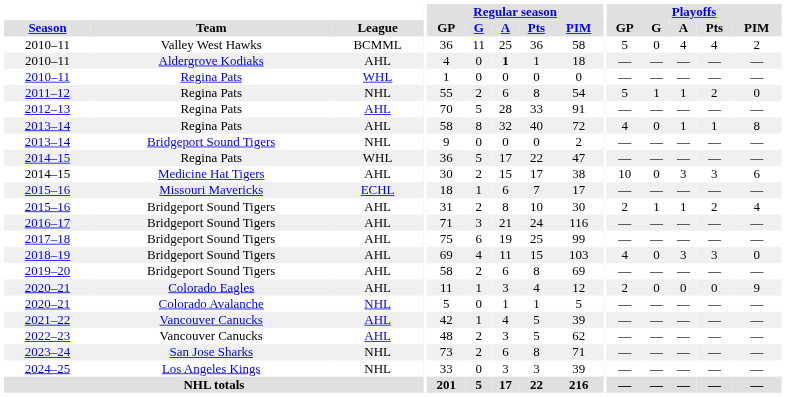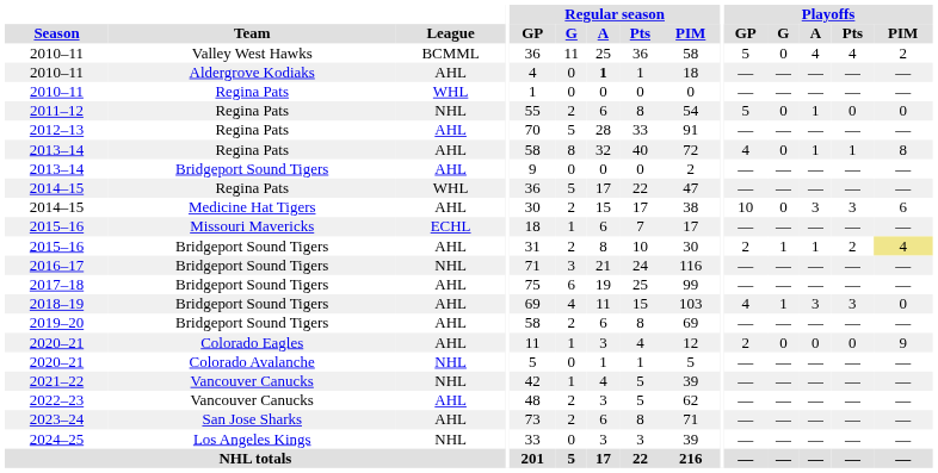 <table border="0" cellpadding="1" cellspacing="0" style="text-align:center; width:60em">
 <tr bgcolor="#e0e0e0">
 <th colspan="3" bgcolor="#ffffff"></th>
 <th rowspan="100" bgcolor="#ffffff"></th>
 <th colspan="5"><a href='#'>Regular season</a></th>
 <th rowspan="100" bgcolor="#ffffff"></th>
 <th colspan="5"><a href='#'>Playoffs</a></th>
 </tr>
 <tr bgcolor="#e0e0e0">
 <th><a href='#'>Season</a></th>
 <th>Team</th>
 <th>League</th>
 <th>GP</th>
 <th><a href='#'>G</a></th>
 <th><a href='#'>A</a></th>
 <th><a href='#'>Pts</a></th>
 <th><a href='#'>PIM</a></th>
 <th>GP</th>
 <th>G</th>
 <th>A</th>
 <th>Pts</th>
 <th>PIM</th>
 </tr>
 <tr>
 <td>2010–11</td>
 <td>Valley West Hawks</td>
 <td>BCMML</td>
 <td>36</td>
 <td>11</td>
 <td>25</td>
 <td>36</td>
 <td>58</td>
 <td>5</td>
 <td>0</td>
 <td>4</td>
 <td>4</td>
 <td>2</td>
 </tr>
 <tr bgcolor="#f0f0f0">
 <td>2010–11</td>
 <td><a href='#'>Aldergrove Kodiaks</a></td>
 <td>AHL</td>
 <td>4</td>
 <td>0</td>
 <td><strong>1</strong></td>
 <td>1</td>
 <td>18</td>
 <td>—</td>
 <td>—</td>
 <td>—</td>
 <td>—</td>
 <td>—</td>
 </tr>
 <tr>
 <td><a href='#'>2010–11</a></td>
 <td><a href='#'>Regina Pats</a></td>
 <td><a href='#'>WHL</a></td>
 <td>1</td>
 <td>0</td>
 <td>0</td>
 <td>0</td>
 <td>0</td>
 <td>—</td>
 <td>—</td>
 <td>—</td>
 <td>—</td>
 <td>—</td>
 </tr>
 <tr bgcolor="#f0f0f0">
 <td><a href='#'>2011–12</a></td>
 <td>Regina Pats</td>
 <td>NHL</td>
 <td>55</td>
 <td>2</td>
 <td>6</td>
 <td>8</td>
 <td>54</td>
 <td>5</td>
+<td>0</td>
 <td>1</td>
-<td>1</td>
-<td>2</td>
+<td>0</td>
 <td>0</td>
 </tr>
 <tr>
 <td><a href='#'>2012–13</a></td>
 <td>Regina Pats</td>
 <td><a href='#'>AHL</a></td>
 <td>70</td>
 <td>5</td>
 <td>28</td>
 <td>33</td>
 <td>91</td>
 <td>—</td>
 <td>—</td>
 <td>—</td>
 <td>—</td>
 <td>—</td>
 </tr>
 <tr bgcolor="#f0f0f0">
 <td><a href='#'>2013–14</a></td>
 <td>Regina Pats</td>
 <td>AHL</td>
 <td>58</td>
 <td>8</td>
 <td>32</td>
 <td>40</td>
 <td>72</td>
 <td>4</td>
 <td>0</td>
 <td>1</td>
 <td>1</td>
 <td>8</td>
 </tr>
 <tr>
 <td><a href='#'>2013–14</a></td>
 <td><a href='#'>Bridgeport Sound Tigers</a></td>
-<td>NHL</td>
+<td><a href='#'>AHL</a></td>
 <td>9</td>
 <td>0</td>
 <td>0</td>
 <td>0</td>
 <td>2</td>
 <td>—</td>
 <td>—</td>
 <td>—</td>
 <td>—</td>
 <td>—</td>
 </tr>
 <tr bgcolor="#f0f0f0">
 <td><a href='#'>2014–15</a></td>
 <td>Regina Pats</td>
 <td>WHL</td>
 <td>36</td>
 <td>5</td>
 <td>17</td>
 <td>22</td>
 <td>47</td>
 <td>—</td>
 <td>—</td>
 <td>—</td>
 <td>—</td>
 <td>—</td>
 </tr>
 <tr>
 <td>2014–15</td>
 <td><a href='#'>Medicine Hat Tigers</a></td>
 <td>AHL</td>
 <td>30</td>
 <td>2</td>
 <td>15</td>
 <td>17</td>
 <td>38</td>
 <td>10</td>
 <td>0</td>
 <td>3</td>
 <td>3</td>
 <td>6</td>
 </tr>
 <tr bgcolor="#f0f0f0">
 <td><a href='#'>2015–16</a></td>
 <td><a href='#'>Missouri Mavericks</a></td>
 <td><a href='#'>ECHL</a></td>
 <td>18</td>
 <td>1</td>
 <td>6</td>
 <td>7</td>
 <td>17</td>
 <td>—</td>
 <td>—</td>
 <td>—</td>
 <td>—</td>
 <td>—</td>
 </tr>
 <tr>
 <td><a href='#'>2015–16</a></td>
 <td>Bridgeport Sound Tigers</td>
 <td>AHL</td>
 <td>31</td>
 <td>2</td>
 <td>8</td>
 <td>10</td>
 <td>30</td>
 <td>2</td>
 <td>1</td>
 <td>1</td>
 <td>2</td>
-<td>4</td>
+<td style="background: khaki;">4</td>
 </tr>
 <tr bgcolor="#f0f0f0">
 <td><a href='#'>2016–17</a></td>
 <td>Bridgeport Sound Tigers</td>
-<td>AHL</td>
+<td>NHL</td>
 <td>71</td>
 <td>3</td>
 <td>21</td>
 <td>24</td>
 <td>116</td>
 <td>—</td>
 <td>—</td>
 <td>—</td>
 <td>—</td>
 <td>—</td>
 </tr>
 <tr>
 <td><a href='#'>2017–18</a></td>
 <td>Bridgeport Sound Tigers</td>
 <td>AHL</td>
 <td>75</td>
 <td>6</td>
 <td>19</td>
 <td>25</td>
 <td>99</td>
 <td>—</td>
 <td>—</td>
 <td>—</td>
 <td>—</td>
 <td>—</td>
 </tr>
 <tr bgcolor="#f0f0f0">
 <td><a href='#'>2018–19</a></td>
 <td>Bridgeport Sound Tigers</td>
 <td>AHL</td>
 <td>69</td>
 <td>4</td>
 <td>11</td>
 <td>15</td>
 <td>103</td>
 <td>4</td>
-<td>0</td>
+<td>1</td>
 <td>3</td>
 <td>3</td>
 <td>0</td>
 </tr>
 <tr>
 <td><a href='#'>2019–20</a></td>
 <td>Bridgeport Sound Tigers</td>
 <td>AHL</td>
 <td>58</td>
 <td>2</td>
 <td>6</td>
 <td>8</td>
 <td>69</td>
 <td>—</td>
 <td>—</td>
 <td>—</td>
 <td>—</td>
 <td>—</td>
 </tr>
 <tr bgcolor="#f0f0f0">
 <td><a href='#'>2020–21</a></td>
 <td><a href='#'>Colorado Eagles</a></td>
 <td>AHL</td>
 <td>11</td>
 <td>1</td>
 <td>3</td>
 <td>4</td>
 <td>12</td>
 <td>2</td>
 <td>0</td>
 <td>0</td>
 <td>0</td>
 <td>9</td>
 </tr>
 <tr>
 <td><a href='#'>2020–21</a></td>
 <td><a href='#'>Colorado Avalanche</a></td>
 <td><a href='#'>NHL</a></td>
 <td>5</td>
 <td>0</td>
 <td>1</td>
 <td>1</td>
 <td>5</td>
 <td>—</td>
 <td>—</td>
 <td>—</td>
 <td>—</td>
 <td>—</td>
 </tr>
 <tr bgcolor="#f0f0f0">
 <td><a href='#'>2021–22</a></td>
 <td><a href='#'>Vancouver Canucks</a></td>
-<td><a href='#'>AHL</a></td>
+<td>NHL</td>
 <td>42</td>
 <td>1</td>
 <td>4</td>
 <td>5</td>
 <td>39</td>
 <td>—</td>
 <td>—</td>
 <td>—</td>
 <td>—</td>
 <td>—</td>
 </tr>
 <tr>
 <td><a href='#'>2022–23</a></td>
 <td>Vancouver Canucks</td>
 <td><a href='#'>AHL</a></td>
 <td>48</td>
 <td>2</td>
 <td>3</td>
 <td>5</td>
 <td>62</td>
 <td>—</td>
 <td>—</td>
 <td>—</td>
 <td>—</td>
 <td>—</td>
 </tr>
 <tr bgcolor="#f0f0f0">
 <td><a href='#'>2023–24</a></td>
 <td><a href='#'>San Jose Sharks</a></td>
-<td>NHL</td>
+<td>AHL</td>
 <td>73</td>
 <td>2</td>
 <td>6</td>
 <td>8</td>
 <td>71</td>
 <td>—</td>
 <td>—</td>
 <td>—</td>
 <td>—</td>
 <td>—</td>
 </tr>
 <tr>
 <td><a href='#'>2024–25</a></td>
 <td><a href='#'>Los Angeles Kings</a></td>
 <td>NHL</td>
 <td>33</td>
 <td>0</td>
 <td>3</td>
 <td>3</td>
 <td>39</td>
 <td>—</td>
 <td>—</td>
 <td>—</td>
 <td>—</td>
 <td>—</td>
 </tr>
 <tr bgcolor="#e0e0e0">
 <th colspan="3">NHL totals</th>
 <th>201</th>
 <th>5</th>
 <th>17</th>
 <th>22</th>
 <th>216</th>
 <th>—</th>
 <th>—</th>
 <th>—</th>
 <th>—</th>
 <th>—</th>
 </tr>
 </table>
